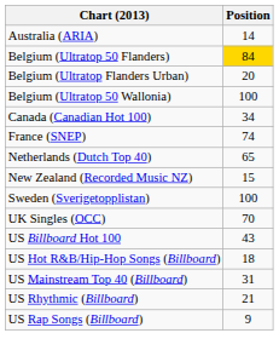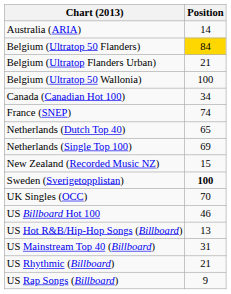 <table class="wikitable sortable">
 <tr>
 <th scope="col">Chart (2013)</th>
 <th scope="col">Position</th>
 </tr>
 <tr>
 <td>Australia (<a href='#'>ARIA</a>)</td>
 <td style="text-align:center;">14</td>
 </tr>
 <tr>
 <td>Belgium (<a href='#'>Ultratop 50</a> Flanders)</td>
 <td style="background: gold; text-align:center;">84</td>
 </tr>
 <tr>
 <td>Belgium (<a href='#'>Ultratop</a> Flanders Urban)</td>
-<td style="text-align:center;">20</td>
+<td style="text-align:center;">21</td>
 </tr>
 <tr>
 <td>Belgium (<a href='#'>Ultratop 50</a> Wallonia)</td>
 <td style="text-align:center;">100</td>
 </tr>
 <tr>
 <td>Canada (<a href='#'>Canadian Hot 100</a>)</td>
 <td style="text-align:center;">34</td>
 </tr>
 <tr>
 <td>France (<a href='#'>SNEP</a>)</td>
 <td style="text-align:center;">74</td>
 </tr>
 <tr>
 <td>Netherlands (<a href='#'>Dutch Top 40</a>)</td>
 <td style="text-align:center;">65</td>
 </tr>
 <tr>
+<td>Netherlands (<a href='#'>Single Top 100</a>)</td>
+<td style="text-align:center;">69</td>
+</tr>
+<tr>
 <td>New Zealand (<a href='#'>Recorded Music NZ</a>)</td>
 <td style="text-align:center;">15</td>
 </tr>
 <tr>
 <td>Sweden (<a href='#'>Sverigetopplistan</a>)</td>
-<td style="text-align:center;">100</td>
+<td style="text-align:center;"><strong>100</strong></td>
 </tr>
 <tr>
 <td>UK Singles (<a href='#'>OCC</a>)</td>
 <td style="text-align:center;">70</td>
 </tr>
 <tr>
 <td>US <a href='#'><em>Billboard</em> Hot 100</a></td>
-<td style="text-align:center;">43</td>
+<td style="text-align:center;">46</td>
 </tr>
 <tr>
 <td>US <a href='#'>Hot R&B/Hip-Hop Songs</a> (<em><a href='#'>Billboard</a></em>)</td>
-<td style="text-align:center;">18</td>
+<td style="text-align:center;">13</td>
 </tr>
 <tr>
 <td>US <a href='#'>Mainstream Top 40</a> (<em><a href='#'>Billboard</a></em>)</td>
 <td style="text-align:center;">31</td>
 </tr>
 <tr>
 <td>US <a href='#'>Rhythmic</a> (<em><a href='#'>Billboard</a></em>)</td>
 <td style="text-align:center;">21</td>
 </tr>
 <tr>
 <td>US <a href='#'>Rap Songs</a> (<em><a href='#'>Billboard</a></em>)</td>
 <td style="text-align:center;">9</td>
 </tr>
 </table>
